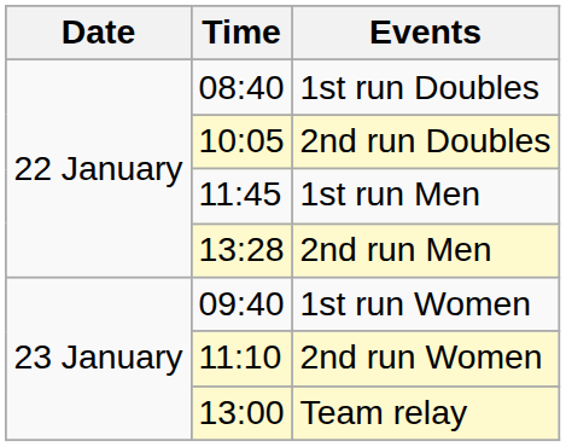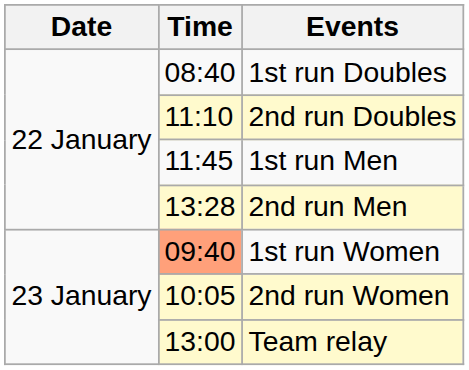 <table class="wikitable">
 <tr>
 <th>Date</th>
 <th>Time</th>
 <th>Events</th>
 </tr>
 <tr>
 <td rowspan=4>22 January</td>
 <td>08:40</td>
 <td>1st run Doubles</td>
 </tr>
 <tr bgcolor=lemonchiffon>
-<td>10:05</td>
+<td>11:10</td>
 <td>2nd run Doubles</td>
 </tr>
 <tr>
 <td>11:45</td>
 <td>1st run Men</td>
 </tr>
 <tr bgcolor=lemonchiffon>
 <td>13:28</td>
 <td>2nd run Men</td>
 </tr>
 <tr>
 <td rowspan=3>23 January</td>
-<td>09:40</td>
+<td style="background: lightsalmon;">09:40</td>
 <td>1st run Women</td>
 </tr>
 <tr bgcolor=lemonchiffon>
-<td>11:10</td>
+<td>10:05</td>
 <td>2nd run Women</td>
 </tr>
 <tr bgcolor=lemonchiffon>
 <td>13:00</td>
 <td>Team relay</td>
 </tr>
 </table>
